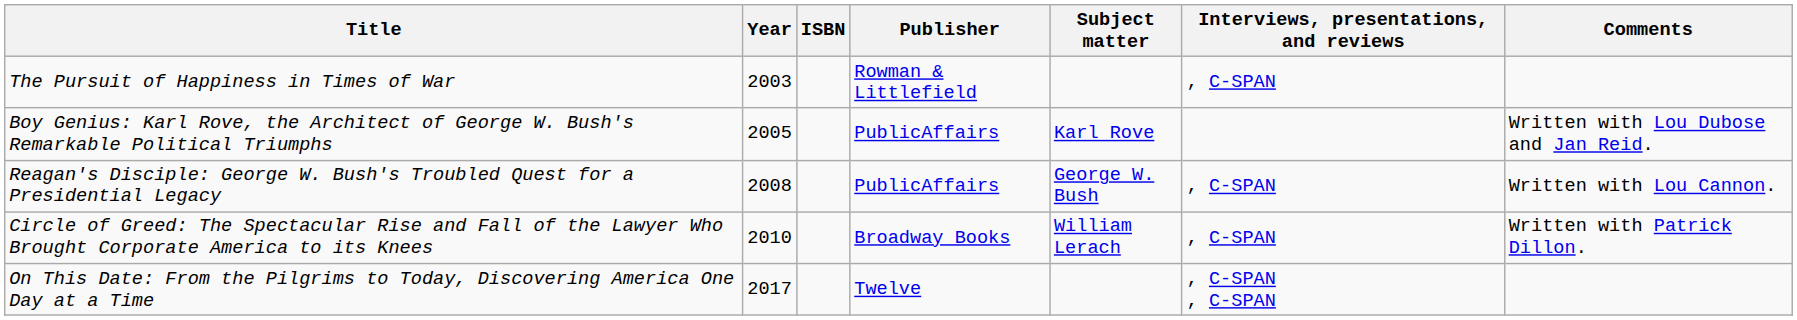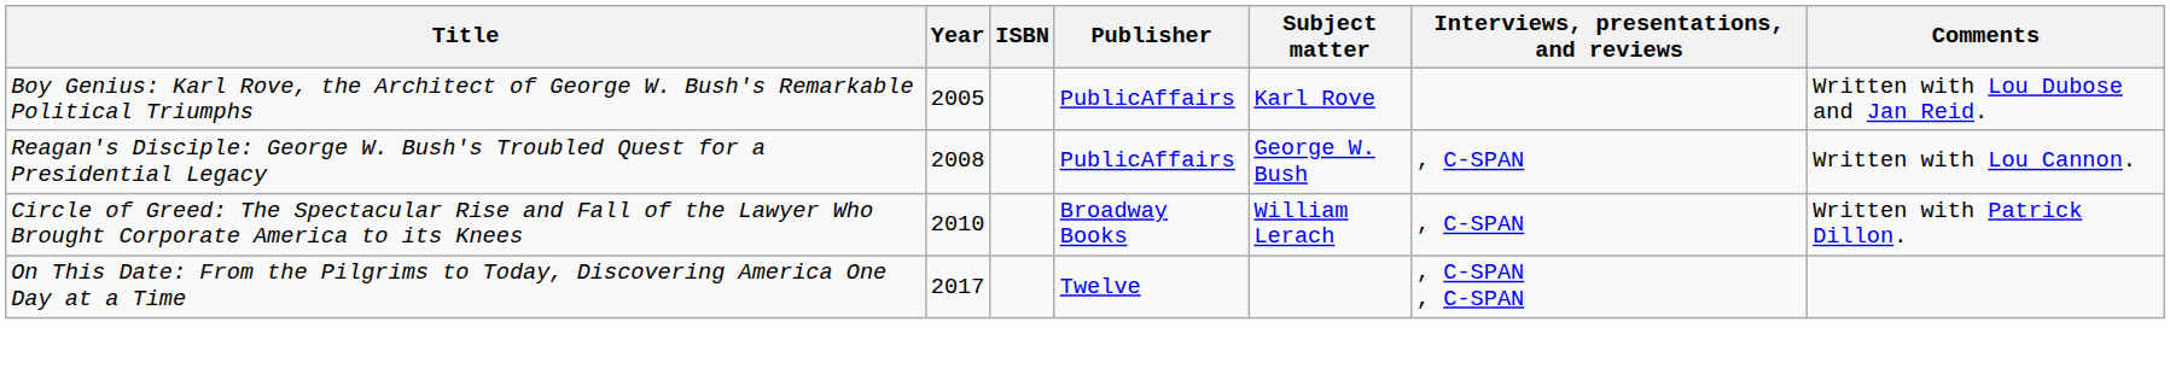 <table class="wikitable">
 <tr>
 <th>Title</th>
 <th>Year</th>
 <th>ISBN</th>
 <th>Publisher</th>
 <th>Subject matter</th>
 <th>Interviews, presentations, and reviews</th>
 <th>Comments</th>
-</tr>
-<tr>
-<td><em>The Pursuit of Happiness in Times of War</em></td>
-<td>2003</td>
-<td></td>
-<td><a href='#'>Rowman & Littlefield</a></td>
-<td></td>
-<td>, <a href='#'>C-SPAN</a></td>
-<td></td>
 </tr>
 <tr>
 <td><em>Boy Genius: Karl Rove, the Architect of George W. Bush's Remarkable Political Triumphs</em></td>
 <td>2005</td>
 <td></td>
 <td><a href='#'>PublicAffairs</a></td>
 <td><a href='#'>Karl Rove</a></td>
 <td></td>
 <td>Written with <a href='#'>Lou Dubose</a> and <a href='#'>Jan Reid</a>.</td>
 </tr>
 <tr>
 <td><em>Reagan's Disciple: George W. Bush's Troubled Quest for a Presidential Legacy</em></td>
 <td>2008</td>
 <td></td>
 <td><a href='#'>PublicAffairs</a></td>
 <td><a href='#'>George W. Bush</a></td>
 <td>, <a href='#'>C-SPAN</a></td>
 <td>Written with <a href='#'>Lou Cannon</a>.</td>
 </tr>
 <tr>
 <td><em>Circle of Greed: The Spectacular Rise and Fall of the Lawyer Who Brought Corporate America to its Knees </em></td>
 <td>2010</td>
 <td></td>
 <td><a href='#'>Broadway Books</a></td>
 <td><a href='#'>William Lerach</a></td>
 <td>, <a href='#'>C-SPAN</a></td>
 <td>Written with <a href='#'>Patrick Dillon</a>.</td>
 </tr>
 <tr>
 <td><em>On This Date: From the Pilgrims to Today, Discovering America One Day at a Time</em></td>
 <td>2017</td>
 <td></td>
 <td><a href='#'>Twelve</a></td>
 <td></td>
 <td>, <a href='#'>C-SPAN</a><br> , <a href='#'>C-SPAN</a></td>
 <td></td>
 </tr>
 </table>
